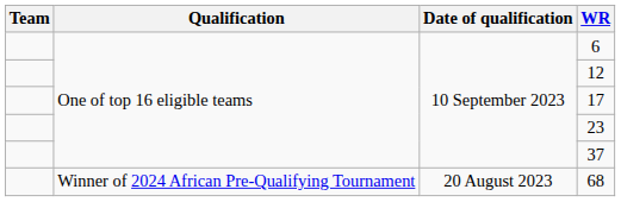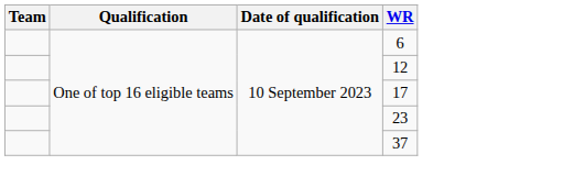 <table class="wikitable sortable">
 <tr>
 <th>Team</th>
 <th>Qualification</th>
 <th>Date of qualification</th>
 <th><a href='#'>WR</a></th>
 </tr>
 <tr>
 <td></td>
 <td rowspan=5>One of top 16 eligible teams</td>
 <td align=center rowspan=5>10 September 2023</td>
 <td align=center>6</td>
 </tr>
 <tr>
 <td></td>
 <td align=center>12</td>
 </tr>
 <tr>
 <td></td>
 <td align=center>17</td>
 </tr>
 <tr>
 <td></td>
 <td align=center>23</td>
 </tr>
 <tr>
 <td></td>
 <td align=center>37</td>
 </tr>
-<tr>
-<td></td>
-<td>Winner of <a href='#'>2024 African Pre-Qualifying Tournament</a></td>
-<td align=center>20 August 2023</td>
-<td align=center>68</td>
-</tr>
 </table>
